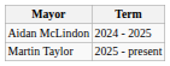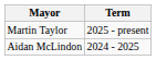 <table class="wikitable">
 <tr>
 <th>Mayor</th>
 <th>Term</th>
 </tr>
 <tr>
+<td>Martin Taylor</td>
+<td>2025 - present</td>
+</tr>
+<tr>
 <td>Aidan McLindon</td>
 <td>2024 - 2025</td>
 </tr>
-<tr>
-<td>Martin Taylor</td>
-<td>2025 - present</td>
-</tr>
 </table>
